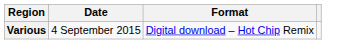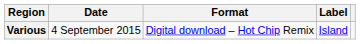 <table class="wikitable plainrowheaders">
 <tr>
 <th scope="col">Region</th>
 <th scope="col">Date</th>
 <th scope="col">Format</th>
+<th scope="col">Label</th>
 <th scope="col"></th>
 </tr>
 <tr>
 <th scope="row">Various</th>
 <td>4 September 2015</td>
 <td><a href='#'>Digital download</a> – <a href='#'>Hot Chip</a> Remix</td>
+<td><a href='#'>Island</a></td>
 <td align="center"></td>
 </tr>
 </table>
